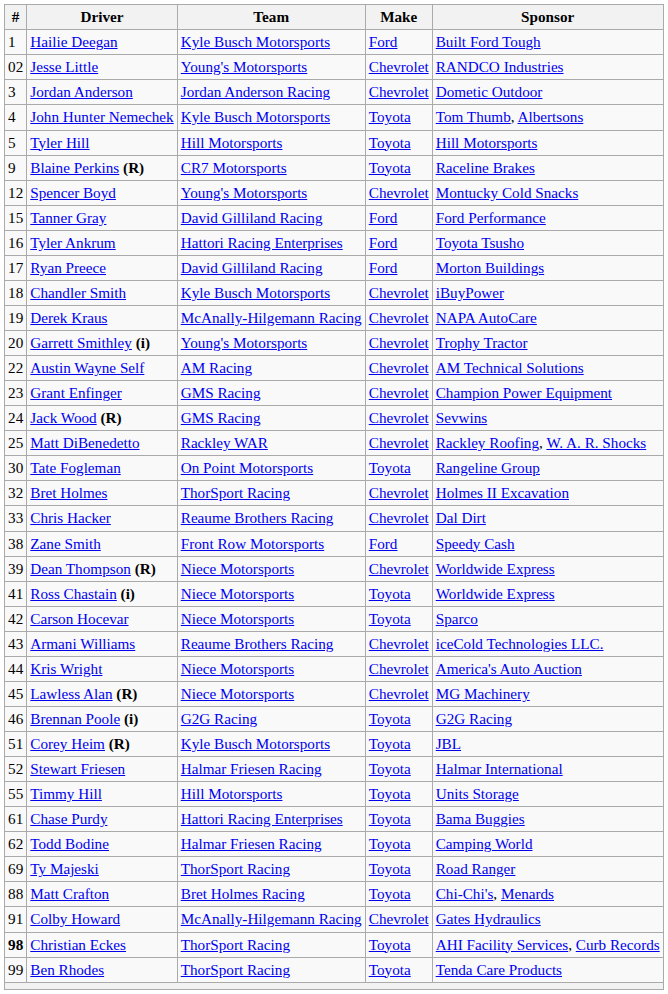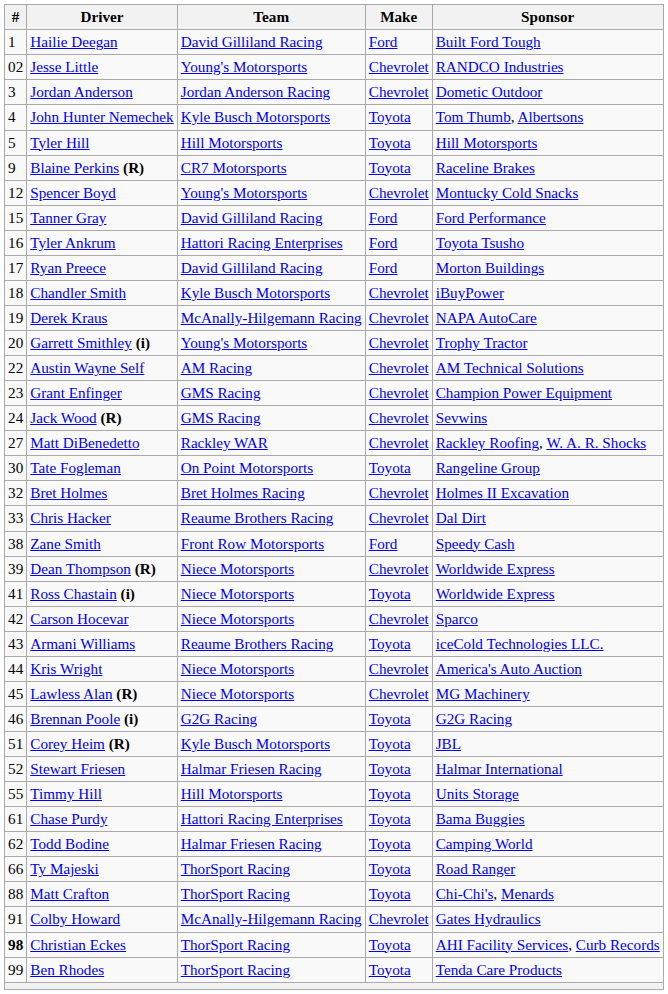 <table class="wikitable" style="font-size:95%">
 <tr>
 <th>#</th>
 <th>Driver</th>
 <th>Team</th>
 <th>Make</th>
 <th>Sponsor</th>
 </tr>
 <tr>
 <td>1</td>
 <td><a href='#'>Hailie Deegan</a></td>
-<td><a href='#'>Kyle Busch Motorsports</a></td>
+<td><a href='#'>David Gilliland Racing</a></td>
 <td><a href='#'>Ford</a></td>
 <td><a href='#'>Built Ford Tough</a></td>
 </tr>
 <tr>
 <td>02</td>
 <td><a href='#'>Jesse Little</a></td>
 <td><a href='#'>Young's Motorsports</a></td>
 <td><a href='#'>Chevrolet</a></td>
 <td><a href='#'>RANDCO Industries</a></td>
 </tr>
 <tr>
 <td>3</td>
 <td><a href='#'>Jordan Anderson</a></td>
 <td><a href='#'>Jordan Anderson Racing</a></td>
 <td><a href='#'>Chevrolet</a></td>
 <td><a href='#'>Dometic Outdoor</a></td>
 </tr>
 <tr>
 <td>4</td>
 <td><a href='#'>John Hunter Nemechek</a></td>
 <td><a href='#'>Kyle Busch Motorsports</a></td>
 <td><a href='#'>Toyota</a></td>
 <td><a href='#'>Tom Thumb</a>, <a href='#'>Albertsons</a></td>
 </tr>
 <tr>
 <td>5</td>
 <td><a href='#'>Tyler Hill</a></td>
 <td><a href='#'>Hill Motorsports</a></td>
 <td><a href='#'>Toyota</a></td>
 <td><a href='#'>Hill Motorsports</a></td>
 </tr>
 <tr>
 <td>9</td>
 <td><a href='#'>Blaine Perkins</a> <strong>(R)</strong></td>
 <td><a href='#'>CR7 Motorsports</a></td>
 <td><a href='#'>Toyota</a></td>
 <td><a href='#'>Raceline Brakes</a></td>
 </tr>
 <tr>
 <td>12</td>
 <td><a href='#'>Spencer Boyd</a></td>
 <td><a href='#'>Young's Motorsports</a></td>
 <td><a href='#'>Chevrolet</a></td>
 <td><a href='#'>Montucky Cold Snacks</a></td>
 </tr>
 <tr>
 <td>15</td>
 <td><a href='#'>Tanner Gray</a></td>
 <td><a href='#'>David Gilliland Racing</a></td>
 <td><a href='#'>Ford</a></td>
 <td><a href='#'>Ford Performance</a></td>
 </tr>
 <tr>
 <td>16</td>
 <td><a href='#'>Tyler Ankrum</a></td>
 <td><a href='#'>Hattori Racing Enterprises</a></td>
 <td><a href='#'>Ford</a></td>
 <td><a href='#'>Toyota Tsusho</a></td>
 </tr>
 <tr>
 <td>17</td>
 <td><a href='#'>Ryan Preece</a></td>
 <td><a href='#'>David Gilliland Racing</a></td>
 <td><a href='#'>Ford</a></td>
 <td><a href='#'>Morton Buildings</a></td>
 </tr>
 <tr>
 <td>18</td>
 <td><a href='#'>Chandler Smith</a></td>
 <td><a href='#'>Kyle Busch Motorsports</a></td>
 <td><a href='#'>Chevrolet</a></td>
 <td><a href='#'>iBuyPower</a></td>
 </tr>
 <tr>
 <td>19</td>
 <td><a href='#'>Derek Kraus</a></td>
 <td><a href='#'>McAnally-Hilgemann Racing</a></td>
 <td><a href='#'>Chevrolet</a></td>
 <td><a href='#'>NAPA AutoCare</a></td>
 </tr>
 <tr>
 <td>20</td>
 <td><a href='#'>Garrett Smithley</a> <strong>(i)</strong></td>
 <td><a href='#'>Young's Motorsports</a></td>
 <td><a href='#'>Chevrolet</a></td>
 <td><a href='#'>Trophy Tractor</a></td>
 </tr>
 <tr>
 <td>22</td>
 <td><a href='#'>Austin Wayne Self</a></td>
 <td><a href='#'>AM Racing</a></td>
 <td><a href='#'>Chevrolet</a></td>
 <td><a href='#'>AM Technical Solutions</a></td>
 </tr>
 <tr>
 <td>23</td>
 <td><a href='#'>Grant Enfinger</a></td>
 <td><a href='#'>GMS Racing</a></td>
 <td><a href='#'>Chevrolet</a></td>
 <td><a href='#'>Champion Power Equipment</a></td>
 </tr>
 <tr>
 <td>24</td>
 <td><a href='#'>Jack Wood</a> <strong>(R)</strong></td>
 <td><a href='#'>GMS Racing</a></td>
 <td><a href='#'>Chevrolet</a></td>
 <td><a href='#'>Sevwins</a></td>
 </tr>
 <tr>
-<td>25</td>
+<td>27</td>
 <td><a href='#'>Matt DiBenedetto</a></td>
 <td><a href='#'>Rackley WAR</a></td>
 <td><a href='#'>Chevrolet</a></td>
 <td><a href='#'>Rackley Roofing</a>, <a href='#'>W. A. R. Shocks</a></td>
 </tr>
 <tr>
 <td>30</td>
 <td><a href='#'>Tate Fogleman</a></td>
 <td><a href='#'>On Point Motorsports</a></td>
 <td><a href='#'>Toyota</a></td>
 <td><a href='#'>Rangeline Group</a></td>
 </tr>
 <tr>
 <td>32</td>
 <td><a href='#'>Bret Holmes</a></td>
-<td><a href='#'>ThorSport Racing</a></td>
+<td><a href='#'>Bret Holmes Racing</a></td>
 <td><a href='#'>Chevrolet</a></td>
 <td><a href='#'>Holmes II Excavation</a></td>
 </tr>
 <tr>
 <td>33</td>
 <td><a href='#'>Chris Hacker</a></td>
 <td><a href='#'>Reaume Brothers Racing</a></td>
 <td><a href='#'>Chevrolet</a></td>
 <td><a href='#'>Dal Dirt</a></td>
 </tr>
 <tr>
 <td>38</td>
 <td><a href='#'>Zane Smith</a></td>
 <td><a href='#'>Front Row Motorsports</a></td>
 <td><a href='#'>Ford</a></td>
 <td><a href='#'>Speedy Cash</a></td>
 </tr>
 <tr>
 <td>39</td>
 <td><a href='#'>Dean Thompson</a> <strong>(R)</strong></td>
 <td><a href='#'>Niece Motorsports</a></td>
 <td><a href='#'>Chevrolet</a></td>
 <td><a href='#'>Worldwide Express</a></td>
 </tr>
 <tr>
 <td>41</td>
 <td><a href='#'>Ross Chastain</a> <strong>(i)</strong></td>
 <td><a href='#'>Niece Motorsports</a></td>
 <td><a href='#'>Toyota</a></td>
 <td><a href='#'>Worldwide Express</a></td>
 </tr>
 <tr>
 <td>42</td>
 <td><a href='#'>Carson Hocevar</a></td>
 <td><a href='#'>Niece Motorsports</a></td>
-<td><a href='#'>Toyota</a></td>
+<td><a href='#'>Chevrolet</a></td>
 <td><a href='#'>Sparco</a></td>
 </tr>
 <tr>
 <td>43</td>
 <td><a href='#'>Armani Williams</a></td>
 <td><a href='#'>Reaume Brothers Racing</a></td>
-<td><a href='#'>Chevrolet</a></td>
+<td><a href='#'>Toyota</a></td>
 <td><a href='#'>iceCold Technologies LLC.</a></td>
 </tr>
 <tr>
 <td>44</td>
 <td><a href='#'>Kris Wright</a></td>
 <td><a href='#'>Niece Motorsports</a></td>
 <td><a href='#'>Chevrolet</a></td>
 <td><a href='#'>America's Auto Auction</a></td>
 </tr>
 <tr>
 <td>45</td>
 <td><a href='#'>Lawless Alan</a> <strong>(R)</strong></td>
 <td><a href='#'>Niece Motorsports</a></td>
 <td><a href='#'>Chevrolet</a></td>
 <td><a href='#'>MG Machinery</a></td>
 </tr>
 <tr>
 <td>46</td>
 <td><a href='#'>Brennan Poole</a> <strong>(i)</strong></td>
 <td><a href='#'>G2G Racing</a></td>
 <td><a href='#'>Toyota</a></td>
 <td><a href='#'>G2G Racing</a></td>
 </tr>
 <tr>
 <td>51</td>
 <td><a href='#'>Corey Heim</a> <strong>(R)</strong></td>
 <td><a href='#'>Kyle Busch Motorsports</a></td>
 <td><a href='#'>Toyota</a></td>
 <td><a href='#'>JBL</a></td>
 </tr>
 <tr>
 <td>52</td>
 <td><a href='#'>Stewart Friesen</a></td>
 <td><a href='#'>Halmar Friesen Racing</a></td>
 <td><a href='#'>Toyota</a></td>
 <td><a href='#'>Halmar International</a></td>
 </tr>
 <tr>
 <td>55</td>
 <td><a href='#'>Timmy Hill</a></td>
 <td><a href='#'>Hill Motorsports</a></td>
 <td><a href='#'>Toyota</a></td>
 <td><a href='#'>Units Storage</a></td>
 </tr>
 <tr>
 <td>61</td>
 <td><a href='#'>Chase Purdy</a></td>
 <td><a href='#'>Hattori Racing Enterprises</a></td>
 <td><a href='#'>Toyota</a></td>
 <td><a href='#'>Bama Buggies</a></td>
 </tr>
 <tr>
 <td>62</td>
 <td><a href='#'>Todd Bodine</a></td>
 <td><a href='#'>Halmar Friesen Racing</a></td>
 <td><a href='#'>Toyota</a></td>
 <td><a href='#'>Camping World</a></td>
 </tr>
 <tr>
-<td>69</td>
+<td>66</td>
 <td><a href='#'>Ty Majeski</a></td>
 <td><a href='#'>ThorSport Racing</a></td>
 <td><a href='#'>Toyota</a></td>
 <td><a href='#'>Road Ranger</a></td>
 </tr>
 <tr>
 <td>88</td>
 <td><a href='#'>Matt Crafton</a></td>
-<td><a href='#'>Bret Holmes Racing</a></td>
+<td><a href='#'>ThorSport Racing</a></td>
 <td><a href='#'>Toyota</a></td>
 <td><a href='#'>Chi-Chi's</a>, <a href='#'>Menards</a></td>
 </tr>
 <tr>
 <td>91</td>
 <td><a href='#'>Colby Howard</a></td>
 <td><a href='#'>McAnally-Hilgemann Racing</a></td>
 <td><a href='#'>Chevrolet</a></td>
 <td><a href='#'>Gates Hydraulics</a></td>
 </tr>
 <tr>
 <td><strong>98</strong></td>
 <td><a href='#'>Christian Eckes</a></td>
 <td><a href='#'>ThorSport Racing</a></td>
 <td><a href='#'>Toyota</a></td>
 <td><a href='#'>AHI Facility Services</a>, <a href='#'>Curb Records</a></td>
 </tr>
 <tr>
 <td>99</td>
 <td><a href='#'>Ben Rhodes</a></td>
 <td><a href='#'>ThorSport Racing</a></td>
 <td><a href='#'>Toyota</a></td>
 <td><a href='#'>Tenda Care Products</a></td>
 </tr>
 <tr>
 <th colspan="5"></th>
 </tr>
 </table>
